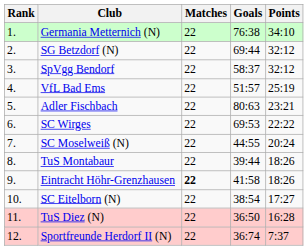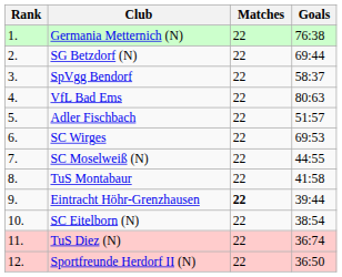 <table class="wikitable" style="width:410px;">
 <tr>
 <th>Rank</th>
 <th>Club</th>
 <th>Matches</th>
 <th>Goals</th>
-<th>Points</th>
 </tr>
 <tr bgcolor="ccffcc">
 <td>1.</td>
 <td><a href='#'>Germania Metternich</a> (N)</td>
 <td>22</td>
 <td>76:38</td>
-<td>34:10</td>
 </tr>
 <tr>
 <td>2.</td>
 <td><a href='#'>SG Betzdorf</a> (N)</td>
 <td>22</td>
 <td>69:44</td>
-<td>32:12</td>
 </tr>
 <tr>
 <td>3.</td>
 <td><a href='#'>SpVgg Bendorf</a></td>
 <td>22</td>
 <td>58:37</td>
-<td>32:12</td>
 </tr>
 <tr>
 <td>4.</td>
 <td><a href='#'>VfL Bad Ems</a></td>
 <td>22</td>
-<td>51:57</td>
-<td>25:19</td>
+<td>80:63</td>
 </tr>
 <tr>
 <td>5.</td>
 <td><a href='#'>Adler Fischbach</a></td>
 <td>22</td>
-<td>80:63</td>
-<td>23:21</td>
+<td>51:57</td>
 </tr>
 <tr>
 <td>6.</td>
 <td><a href='#'>SC Wirges</a></td>
 <td>22</td>
 <td>69:53</td>
-<td>22:22</td>
 </tr>
 <tr>
 <td>7.</td>
 <td><a href='#'>SC Moselweiß</a> (N)</td>
 <td>22</td>
 <td>44:55</td>
-<td>20:24</td>
 </tr>
 <tr>
 <td>8.</td>
 <td><a href='#'>TuS Montabaur</a></td>
 <td>22</td>
-<td>39:44</td>
-<td>18:26</td>
+<td>41:58</td>
 </tr>
 <tr>
 <td>9.</td>
 <td><a href='#'>Eintracht Höhr-Grenzhausen</a></td>
 <td><strong>22</strong></td>
-<td>41:58</td>
-<td>18:26</td>
+<td>39:44</td>
 </tr>
 <tr>
 <td>10.</td>
 <td><a href='#'>SC Eitelborn</a> (N)</td>
 <td>22</td>
 <td>38:54</td>
-<td>17:27</td>
 </tr>
 <tr bgcolor="#ffcccc">
 <td>11.</td>
 <td><a href='#'>TuS Diez</a> (N)</td>
 <td>22</td>
-<td>36:50</td>
-<td>16:28</td>
+<td>36:74</td>
 </tr>
 <tr bgcolor="#ffcccc">
 <td>12.</td>
 <td><a href='#'>Sportfreunde Herdorf II</a> (N)</td>
 <td>22</td>
-<td>36:74</td>
-<td>7:37</td>
+<td>36:50</td>
 </tr>
 </table>
